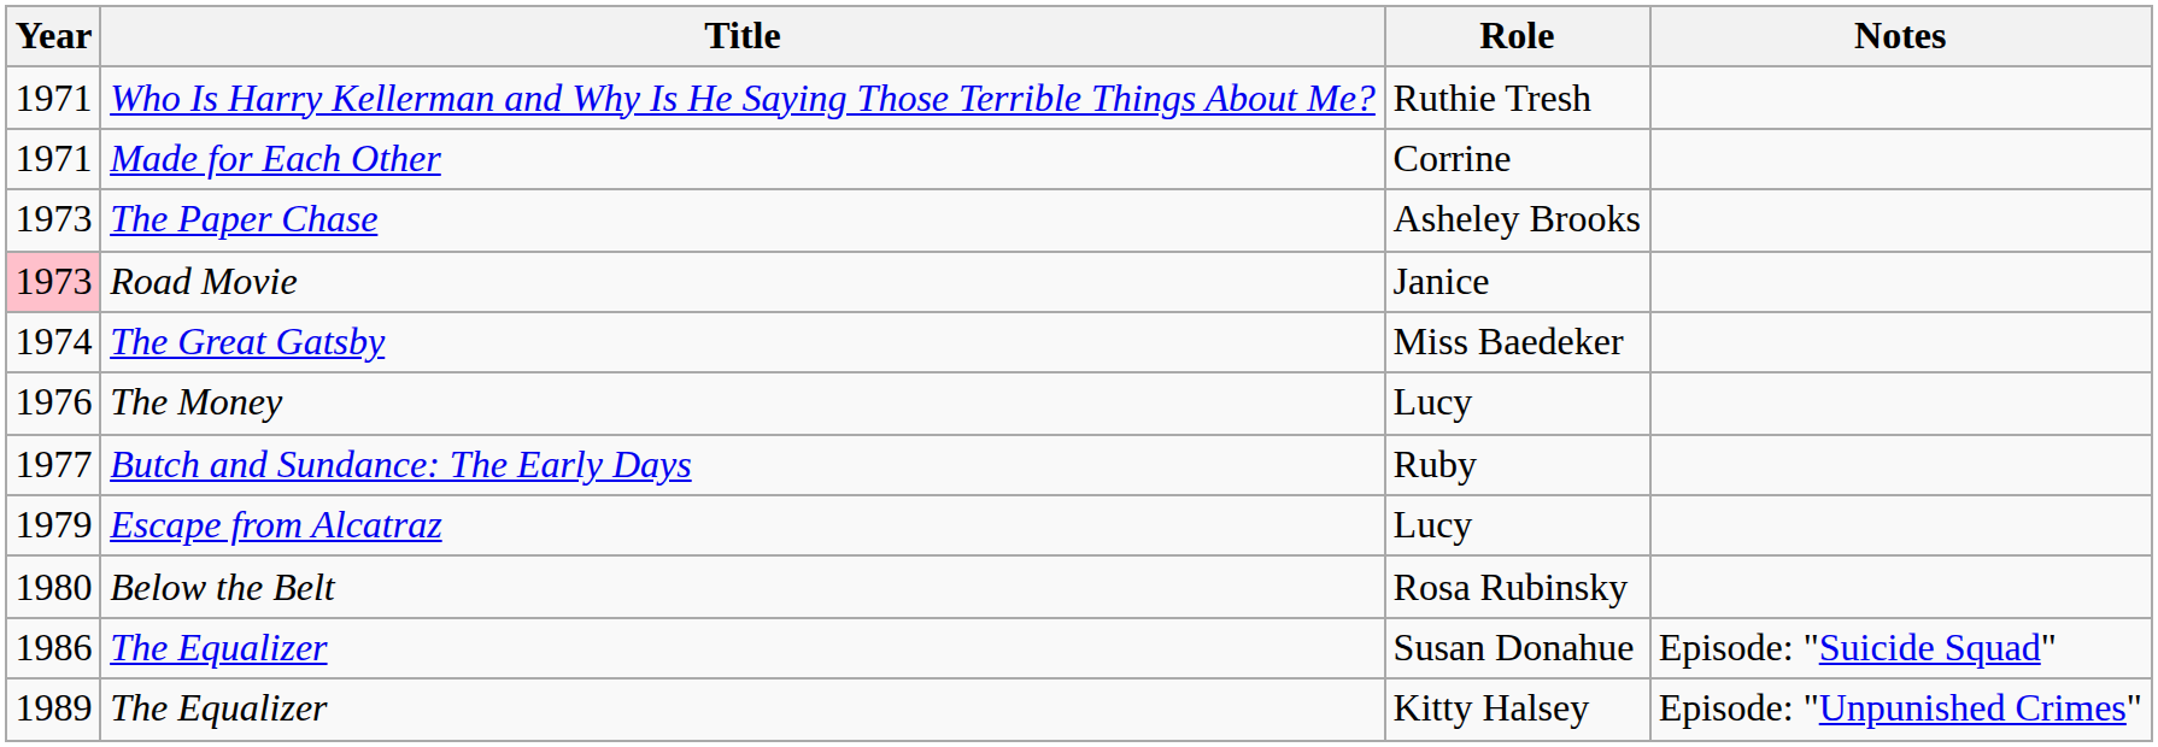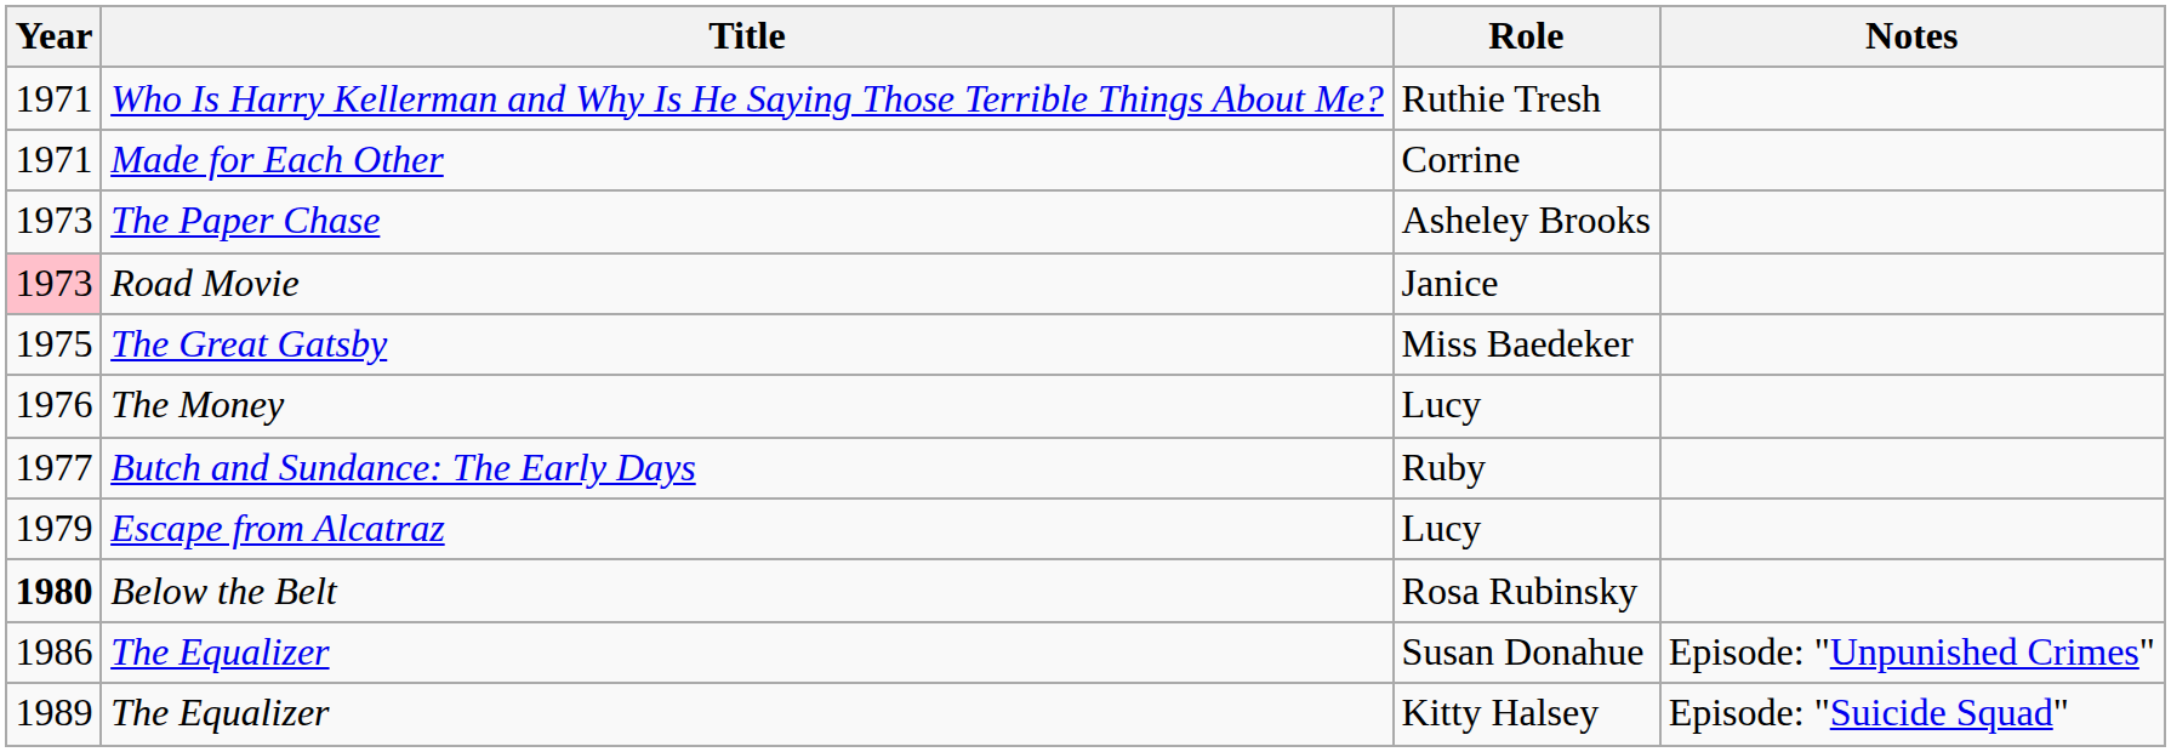 <table class="wikitable sortable">
 <tr>
 <th>Year</th>
 <th>Title</th>
 <th>Role</th>
 <th>Notes</th>
 </tr>
 <tr>
 <td>1971</td>
 <td><em><a href='#'>Who Is Harry Kellerman and Why Is He Saying Those Terrible Things About Me?</a></em></td>
 <td>Ruthie Tresh</td>
 <td></td>
 </tr>
 <tr>
 <td>1971</td>
 <td><em><a href='#'>Made for Each Other</a></em></td>
 <td>Corrine</td>
 <td></td>
 </tr>
 <tr>
 <td>1973</td>
 <td><em><a href='#'>The Paper Chase</a></em></td>
 <td>Asheley Brooks</td>
 <td></td>
 </tr>
 <tr>
 <td style="background: pink;">1973</td>
 <td><em>Road Movie</em></td>
 <td>Janice</td>
 <td></td>
 </tr>
 <tr>
-<td>1974</td>
+<td>1975</td>
 <td><em><a href='#'>The Great Gatsby</a></em></td>
 <td>Miss Baedeker</td>
 <td></td>
 </tr>
 <tr>
 <td>1976</td>
 <td><em>The Money</em></td>
 <td>Lucy</td>
 <td></td>
 </tr>
 <tr>
 <td>1977</td>
 <td><em><a href='#'>Butch and Sundance: The Early Days</a></em></td>
 <td>Ruby</td>
 <td></td>
 </tr>
 <tr>
 <td>1979</td>
 <td><em><a href='#'>Escape from Alcatraz</a></em></td>
 <td>Lucy</td>
 <td></td>
 </tr>
 <tr>
-<td>1980</td>
+<td><strong>1980</strong></td>
 <td><em>Below the Belt</em></td>
 <td>Rosa Rubinsky</td>
 <td></td>
 </tr>
 <tr>
 <td>1986</td>
 <td><em><a href='#'>The Equalizer</a></em></td>
 <td>Susan Donahue</td>
-<td>Episode: "<a href='#'>Suicide Squad</a>"</td>
+<td>Episode: "<a href='#'>Unpunished Crimes</a>"</td>
 </tr>
 <tr>
 <td>1989</td>
 <td><em>The Equalizer</em></td>
 <td>Kitty Halsey</td>
-<td>Episode: "<a href='#'>Unpunished Crimes</a>"</td>
+<td>Episode: "<a href='#'>Suicide Squad</a>"</td>
 </tr>
 </table>
